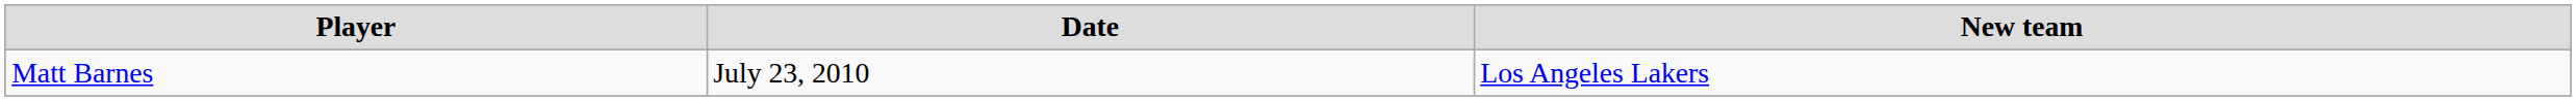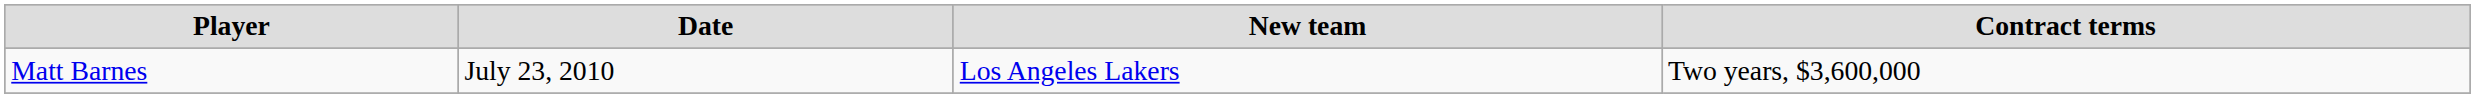 <table class="wikitable" width=90%>
 <tr align="center"  bgcolor="#dddddd">
 <td><strong>Player</strong></td>
 <td><strong>Date</strong></td>
 <td><strong>New team</strong></td>
+<td><strong>Contract terms</strong></td>
 </tr>
 <tr>
 <td><a href='#'>Matt Barnes</a></td>
 <td>July 23, 2010</td>
 <td><a href='#'>Los Angeles Lakers</a></td>
+<td>Two years, $3,600,000</td>
 </tr>
 </table>
